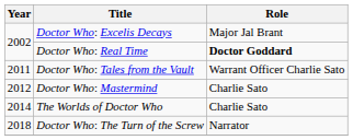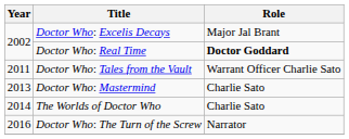 <table class="wikitable sortable">
 <tr>
 <th>Year</th>
 <th>Title</th>
 <th>Role</th>
 </tr>
 <tr>
 <td rowspan=2>2002</td>
 <td><em><a href='#'>Doctor Who</a></em>: <em><a href='#'>Excelis Decays</a></em></td>
 <td>Major Jal Brant</td>
 </tr>
 <tr>
 <td><em>Doctor Who</em>: <em><a href='#'>Real Time</a></em></td>
 <td><strong>Doctor Goddard</strong></td>
 </tr>
 <tr>
 <td>2011</td>
 <td><em>Doctor Who</em>: <em><a href='#'>Tales from the Vault</a></em></td>
 <td>Warrant Officer Charlie Sato</td>
 </tr>
 <tr>
-<td>2012</td>
+<td>2013</td>
 <td><em>Doctor Who</em>: <em><a href='#'>Mastermind</a></em></td>
 <td>Charlie Sato</td>
 </tr>
 <tr>
 <td>2014</td>
 <td><em>The Worlds of Doctor Who</em></td>
 <td>Charlie Sato</td>
 </tr>
 <tr>
-<td>2018</td>
+<td>2016</td>
 <td><em>Doctor Who</em>: <em>The Turn of the Screw</em></td>
 <td>Narrator</td>
 </tr>
 <tr>
 </tr>
 </table>
